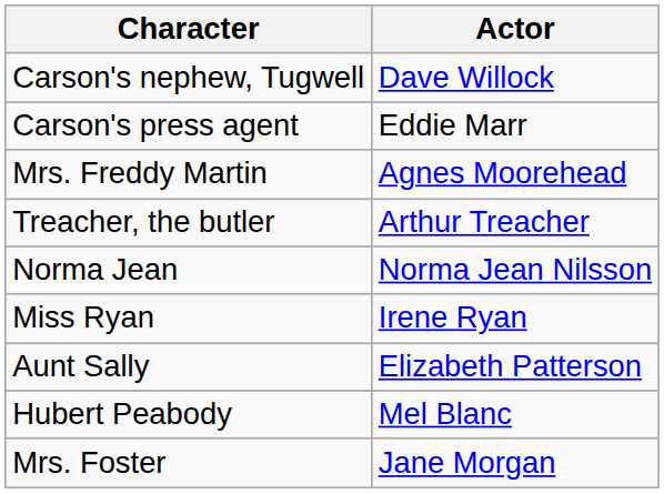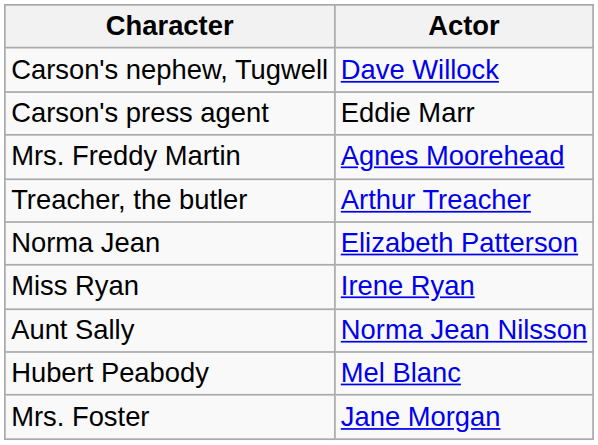 <table class="wikitable">
 <tr>
 <th>Character</th>
 <th>Actor</th>
 </tr>
 <tr>
 <td>Carson's nephew, Tugwell</td>
 <td><a href='#'>Dave Willock</a></td>
 </tr>
 <tr>
 <td>Carson's press agent</td>
 <td>Eddie Marr</td>
 </tr>
 <tr>
 <td>Mrs. Freddy Martin</td>
 <td><a href='#'>Agnes Moorehead</a></td>
 </tr>
 <tr>
 <td>Treacher, the butler</td>
 <td><a href='#'>Arthur Treacher</a></td>
 </tr>
 <tr>
 <td>Norma Jean</td>
-<td><a href='#'>Norma Jean Nilsson</a></td>
+<td><a href='#'>Elizabeth Patterson</a></td>
 </tr>
 <tr>
 <td>Miss Ryan</td>
 <td><a href='#'>Irene Ryan</a></td>
 </tr>
 <tr>
 <td>Aunt Sally</td>
-<td><a href='#'>Elizabeth Patterson</a></td>
+<td><a href='#'>Norma Jean Nilsson</a></td>
 </tr>
 <tr>
 <td>Hubert Peabody</td>
 <td><a href='#'>Mel Blanc</a></td>
 </tr>
 <tr>
 <td>Mrs. Foster</td>
 <td><a href='#'>Jane Morgan</a></td>
 </tr>
 </table>
